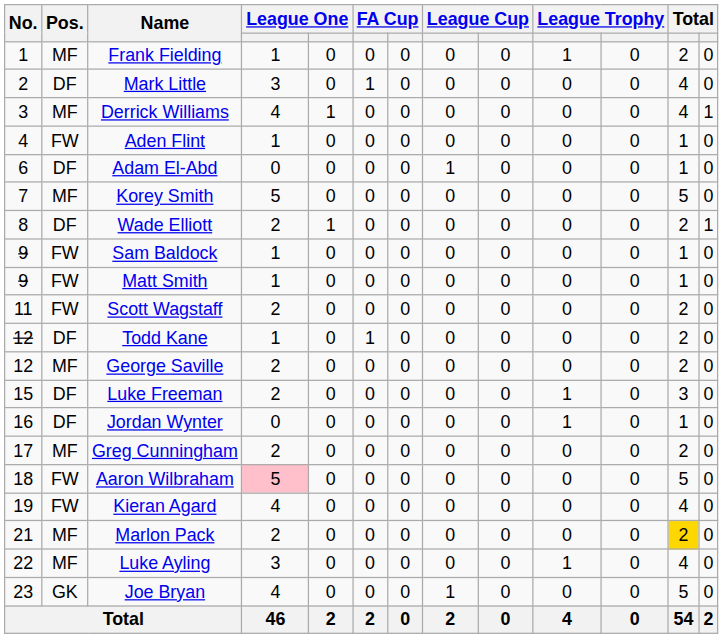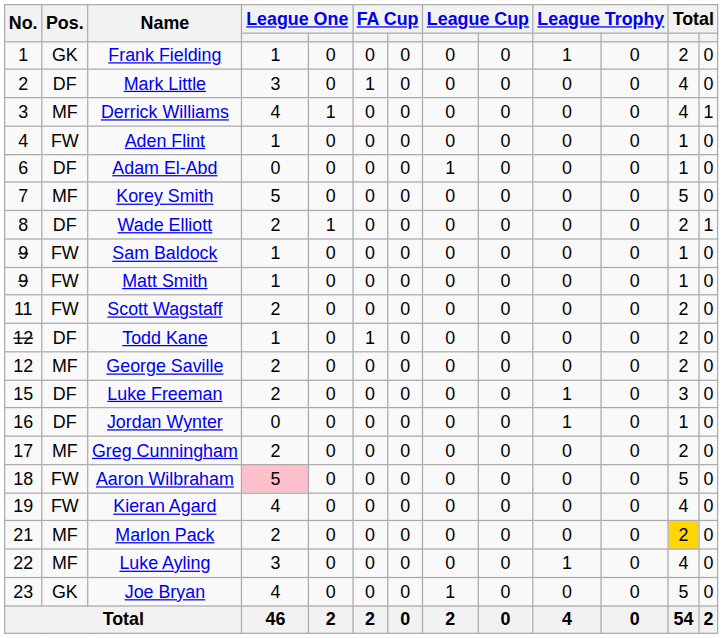 <table class="wikitable" style="text-align:center; font-size:90%;">
 <tr>
 <th rowspan=2>No.</th>
 <th rowspan=2>Pos.</th>
 <th rowspan=2>Name</th>
 <th colspan=2><a href='#'>League One</a></th>
 <th colspan=2><a href='#'>FA Cup</a></th>
 <th colspan=2><a href='#'>League Cup</a></th>
 <th colspan=2><a href='#'>League Trophy</a></th>
 <th colspan=2>Total</th>
 </tr>
 <tr>
 <th></th>
 <th></th>
 <th></th>
 <th></th>
 <th></th>
 <th></th>
 <th></th>
 <th></th>
 <th></th>
 <th></th>
 </tr>
 <tr>
 <td>1</td>
-<td>MF</td>
+<td>GK</td>
 <td><a href='#'>Frank Fielding</a></td>
 <td>1</td>
 <td>0</td>
 <td>0</td>
 <td>0</td>
 <td>0</td>
 <td>0</td>
 <td>1</td>
 <td>0</td>
 <td>2</td>
 <td>0</td>
 </tr>
 <tr>
 <td>2</td>
 <td>DF</td>
 <td><a href='#'>Mark Little</a></td>
 <td>3</td>
 <td>0</td>
 <td>1</td>
 <td>0</td>
 <td>0</td>
 <td>0</td>
 <td>0</td>
 <td>0</td>
 <td>4</td>
 <td>0</td>
 </tr>
 <tr>
 <td>3</td>
 <td>MF</td>
 <td><a href='#'>Derrick Williams</a></td>
 <td>4</td>
 <td>1</td>
 <td>0</td>
 <td>0</td>
 <td>0</td>
 <td>0</td>
 <td>0</td>
 <td>0</td>
 <td>4</td>
 <td>1</td>
 </tr>
 <tr>
 <td>4</td>
 <td>FW</td>
 <td><a href='#'>Aden Flint</a></td>
 <td>1</td>
 <td>0</td>
 <td>0</td>
 <td>0</td>
 <td>0</td>
 <td>0</td>
 <td>0</td>
 <td>0</td>
 <td>1</td>
 <td>0</td>
 </tr>
 <tr>
 <td>6</td>
 <td>DF</td>
 <td><a href='#'>Adam El-Abd</a></td>
 <td>0</td>
 <td>0</td>
 <td>0</td>
 <td>0</td>
 <td>1</td>
 <td>0</td>
 <td>0</td>
 <td>0</td>
 <td>1</td>
 <td>0</td>
 </tr>
 <tr>
 <td>7</td>
 <td>MF</td>
 <td><a href='#'>Korey Smith</a></td>
 <td>5</td>
 <td>0</td>
 <td>0</td>
 <td>0</td>
 <td>0</td>
 <td>0</td>
 <td>0</td>
 <td>0</td>
 <td>5</td>
 <td>0</td>
 </tr>
 <tr>
 <td>8</td>
 <td>DF</td>
 <td><a href='#'>Wade Elliott</a></td>
 <td>2</td>
 <td>1</td>
 <td>0</td>
 <td>0</td>
 <td>0</td>
 <td>0</td>
 <td>0</td>
 <td>0</td>
 <td>2</td>
 <td>1</td>
 </tr>
 <tr>
 <td><s>9</s></td>
 <td>FW</td>
 <td><a href='#'>Sam Baldock</a></td>
 <td>1</td>
 <td>0</td>
 <td>0</td>
 <td>0</td>
 <td>0</td>
 <td>0</td>
 <td>0</td>
 <td>0</td>
 <td>1</td>
 <td>0</td>
 </tr>
 <tr>
 <td><s>9</s></td>
 <td>FW</td>
 <td><a href='#'>Matt Smith</a></td>
 <td>1</td>
 <td>0</td>
 <td>0</td>
 <td>0</td>
 <td>0</td>
 <td>0</td>
 <td>0</td>
 <td>0</td>
 <td>1</td>
 <td>0</td>
 </tr>
 <tr>
 <td>11</td>
 <td>FW</td>
 <td><a href='#'>Scott Wagstaff</a></td>
 <td>2</td>
 <td>0</td>
 <td>0</td>
 <td>0</td>
 <td>0</td>
 <td>0</td>
 <td>0</td>
 <td>0</td>
 <td>2</td>
 <td>0</td>
 </tr>
 <tr>
 <td><s>12</s></td>
 <td>DF</td>
 <td><a href='#'>Todd Kane</a></td>
 <td>1</td>
 <td>0</td>
 <td>1</td>
 <td>0</td>
 <td>0</td>
 <td>0</td>
 <td>0</td>
 <td>0</td>
 <td>2</td>
 <td>0</td>
 </tr>
 <tr>
 <td>12</td>
 <td>MF</td>
 <td><a href='#'>George Saville</a></td>
 <td>2</td>
 <td>0</td>
 <td>0</td>
 <td>0</td>
 <td>0</td>
 <td>0</td>
 <td>0</td>
 <td>0</td>
 <td>2</td>
 <td>0</td>
 </tr>
 <tr>
 <td>15</td>
 <td>DF</td>
 <td><a href='#'>Luke Freeman</a></td>
 <td>2</td>
 <td>0</td>
 <td>0</td>
 <td>0</td>
 <td>0</td>
 <td>0</td>
 <td>1</td>
 <td>0</td>
 <td>3</td>
 <td>0</td>
 </tr>
 <tr>
 <td>16</td>
 <td>DF</td>
 <td><a href='#'>Jordan Wynter</a></td>
 <td>0</td>
 <td>0</td>
 <td>0</td>
 <td>0</td>
 <td>0</td>
 <td>0</td>
 <td>1</td>
 <td>0</td>
 <td>1</td>
 <td>0</td>
 </tr>
 <tr>
 <td>17</td>
 <td>MF</td>
 <td><a href='#'>Greg Cunningham</a></td>
 <td>2</td>
 <td>0</td>
 <td>0</td>
 <td>0</td>
 <td>0</td>
 <td>0</td>
 <td>0</td>
 <td>0</td>
 <td>2</td>
 <td>0</td>
 </tr>
 <tr>
 <td>18</td>
 <td>FW</td>
 <td><a href='#'>Aaron Wilbraham</a></td>
 <td style="background: pink;">5</td>
 <td>0</td>
 <td>0</td>
 <td>0</td>
 <td>0</td>
 <td>0</td>
 <td>0</td>
 <td>0</td>
 <td>5</td>
 <td>0</td>
 </tr>
 <tr>
 <td>19</td>
 <td>FW</td>
 <td><a href='#'>Kieran Agard</a></td>
 <td>4</td>
 <td>0</td>
 <td>0</td>
 <td>0</td>
 <td>0</td>
 <td>0</td>
 <td>0</td>
 <td>0</td>
 <td>4</td>
 <td>0</td>
 </tr>
 <tr>
 <td>21</td>
 <td>MF</td>
 <td><a href='#'>Marlon Pack</a></td>
 <td>2</td>
 <td>0</td>
 <td>0</td>
 <td>0</td>
 <td>0</td>
 <td>0</td>
 <td>0</td>
 <td>0</td>
 <td style="background: gold;">2</td>
 <td>0</td>
 </tr>
 <tr>
 <td>22</td>
 <td>MF</td>
 <td><a href='#'>Luke Ayling</a></td>
 <td>3</td>
 <td>0</td>
 <td>0</td>
 <td>0</td>
 <td>0</td>
 <td>0</td>
 <td>1</td>
 <td>0</td>
 <td>4</td>
 <td>0</td>
 </tr>
 <tr>
 <td>23</td>
 <td>GK</td>
 <td><a href='#'>Joe Bryan</a></td>
 <td>4</td>
 <td>0</td>
 <td>0</td>
 <td>0</td>
 <td>1</td>
 <td>0</td>
 <td>0</td>
 <td>0</td>
 <td>5</td>
 <td>0</td>
 </tr>
 <tr>
 <th colspan=3>Total</th>
 <th>46</th>
 <th>2</th>
 <th>2</th>
 <th>0</th>
 <th>2</th>
 <th>0</th>
 <th>4</th>
 <th>0</th>
 <th>54</th>
 <th>2</th>
 </tr>
 </table>
